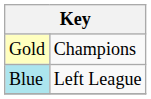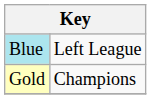 <table class="wikitable" style="font-size:85%">
 <tr>
 <th colspan=2>Key</th>
+</tr>
+<tr>
+<td bgcolor="#ace5ee">Blue</td>
+<td>Left League</td>
 </tr>
 <tr>
 <td bgcolor="#ffffbf">Gold</td>
 <td>Champions</td>
 </tr>
 <tr>
-<td bgcolor="#ace5ee">Blue</td>
-<td>Left League</td>
-</tr>
-<tr>
 </tr>
 </table>
